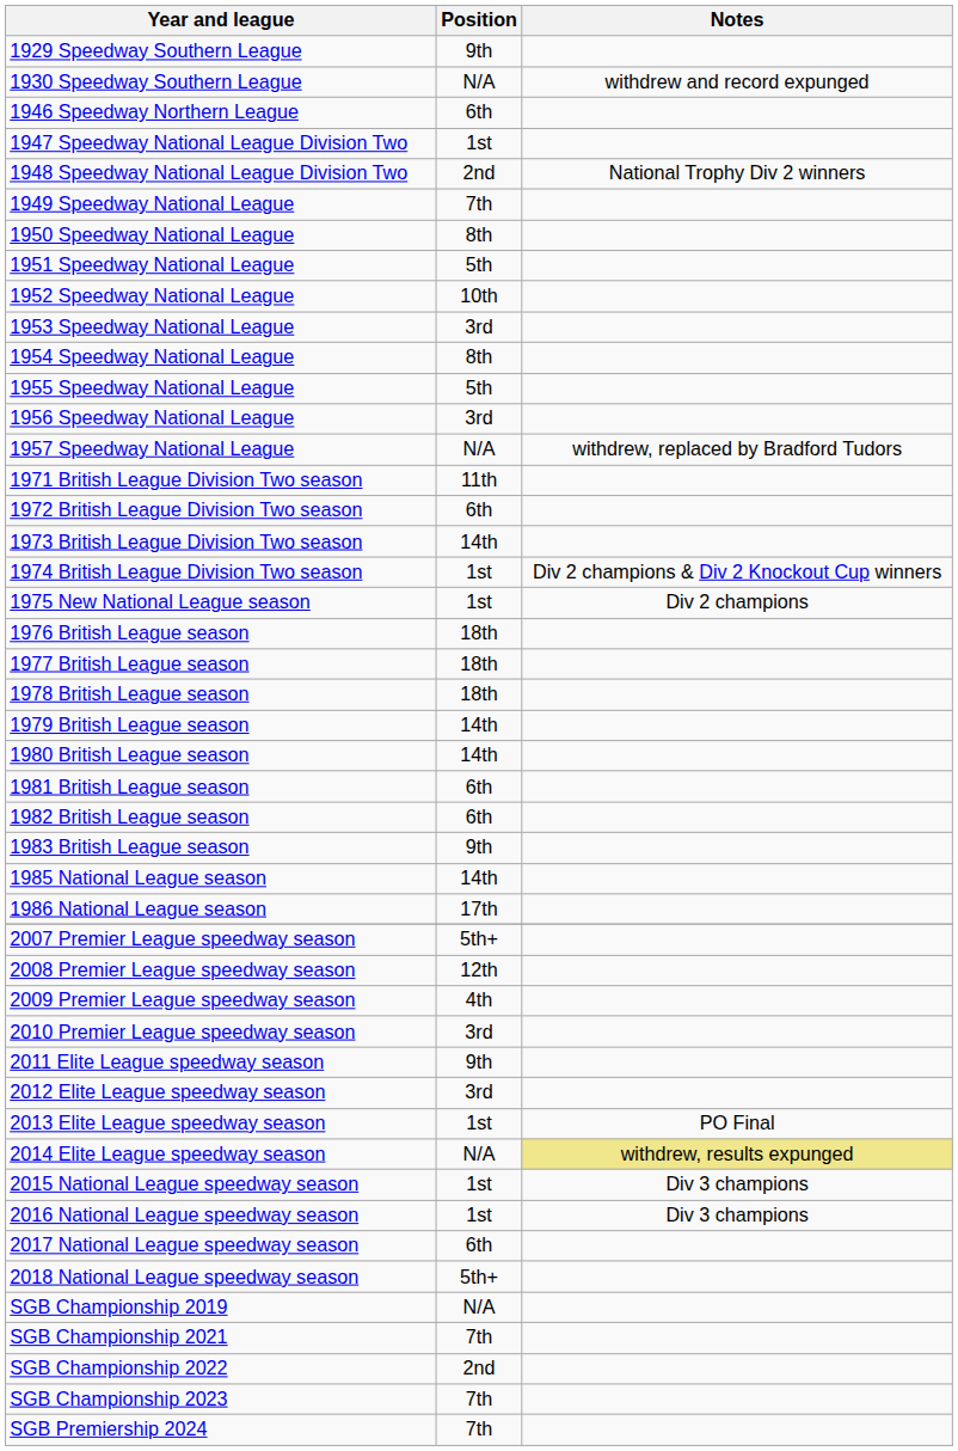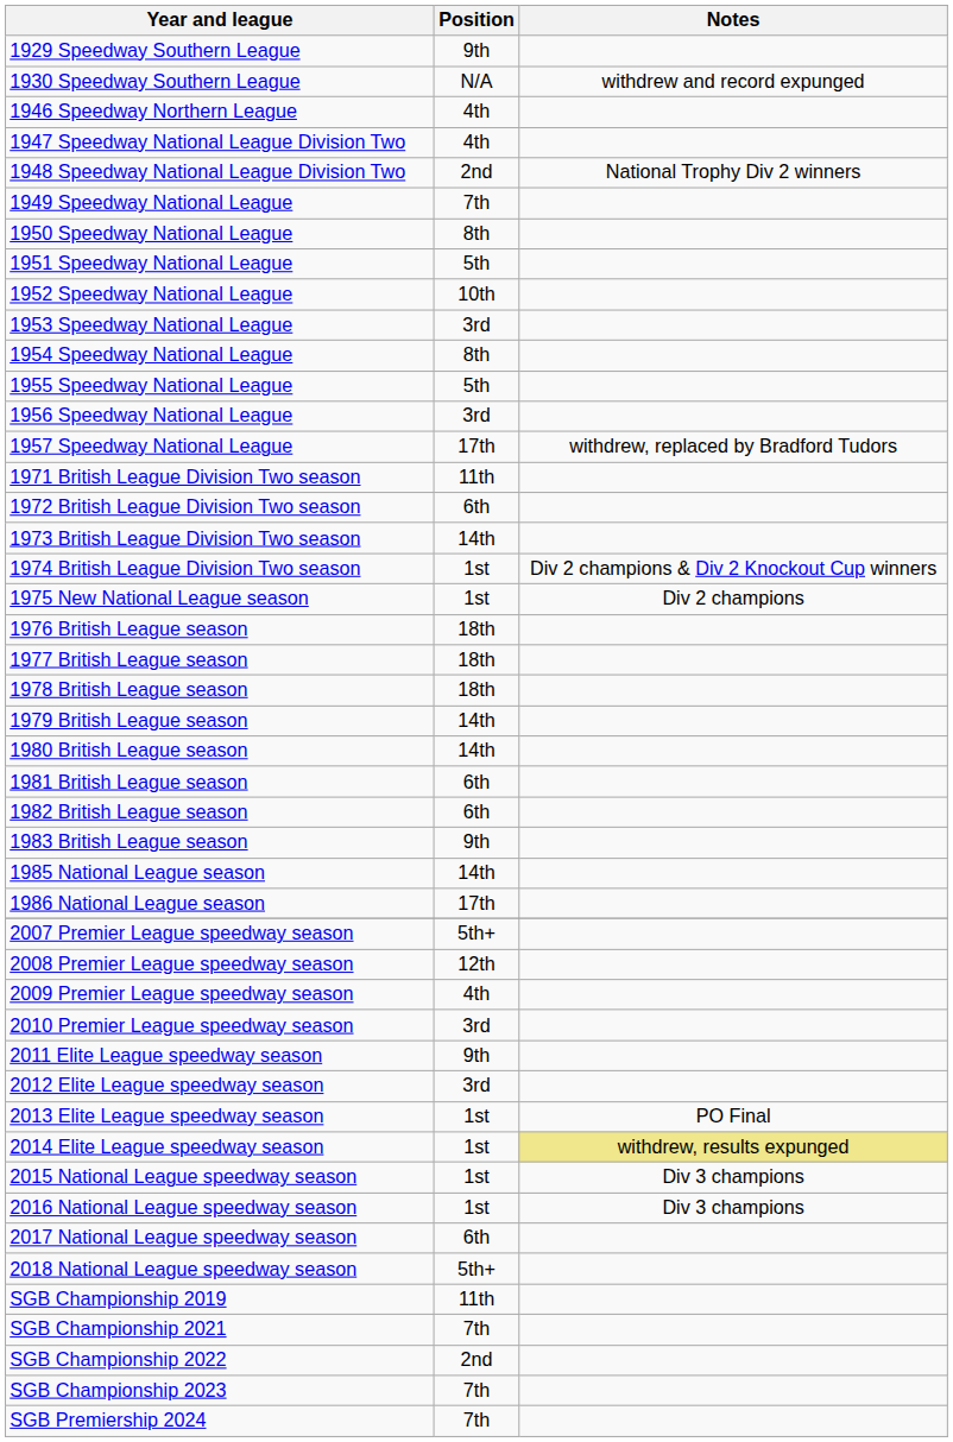 <table class="wikitable">
 <tr>
 <th width=350>Year and league</th>
 <th width=50>Position</th>
 <th width=350>Notes</th>
 </tr>
 <tr align=center>
 <td align="left"><a href='#'>1929 Speedway Southern League</a></td>
 <td>9th</td>
 <td></td>
 </tr>
 <tr align=center>
 <td align="left"><a href='#'>1930 Speedway Southern League</a></td>
 <td>N/A</td>
 <td>withdrew and record expunged</td>
 </tr>
 <tr align=center>
 <td align="left"><a href='#'>1946 Speedway Northern League</a></td>
-<td>6th</td>
+<td>4th</td>
 <td></td>
 </tr>
 <tr align=center>
 <td align="left"><a href='#'>1947 Speedway National League Division Two</a></td>
-<td>1st</td>
+<td>4th</td>
 <td></td>
 </tr>
 <tr align=center>
 <td align="left"><a href='#'>1948 Speedway National League Division Two</a></td>
 <td>2nd</td>
 <td>National Trophy Div 2 winners</td>
 </tr>
 <tr align=center>
 <td align="left"><a href='#'>1949 Speedway National League</a></td>
 <td>7th</td>
 <td></td>
 </tr>
 <tr align=center>
 <td align="left"><a href='#'>1950 Speedway National League</a></td>
 <td>8th</td>
 <td></td>
 </tr>
 <tr align=center>
 <td align="left"><a href='#'>1951 Speedway National League</a></td>
 <td>5th</td>
 <td></td>
 </tr>
 <tr align=center>
 <td align="left"><a href='#'>1952 Speedway National League</a></td>
 <td>10th</td>
 <td></td>
 </tr>
 <tr align=center>
 <td align="left"><a href='#'>1953 Speedway National League</a></td>
 <td>3rd</td>
 <td></td>
 </tr>
 <tr align=center>
 <td align="left"><a href='#'>1954 Speedway National League</a></td>
 <td>8th</td>
 <td></td>
 </tr>
 <tr align=center>
 <td align="left"><a href='#'>1955 Speedway National League</a></td>
 <td>5th</td>
 <td></td>
 </tr>
 <tr align=center>
 <td align="left"><a href='#'>1956 Speedway National League</a></td>
 <td>3rd</td>
 <td></td>
 </tr>
 <tr align=center>
 <td align="left"><a href='#'>1957 Speedway National League</a></td>
-<td>N/A</td>
+<td>17th</td>
 <td>withdrew, replaced by Bradford Tudors</td>
 </tr>
 <tr align=center>
 <td align="left"><a href='#'>1971 British League Division Two season</a></td>
 <td>11th</td>
 <td></td>
 </tr>
 <tr align=center>
 <td align="left"><a href='#'>1972 British League Division Two season</a></td>
 <td>6th</td>
 <td></td>
 </tr>
 <tr align=center>
 <td align="left"><a href='#'>1973 British League Division Two season</a></td>
 <td>14th</td>
 <td></td>
 </tr>
 <tr align=center>
 <td align="left"><a href='#'>1974 British League Division Two season</a></td>
 <td>1st</td>
 <td>Div 2 champions & <a href='#'>Div 2 Knockout Cup</a> winners</td>
 </tr>
 <tr align=center>
 <td align="left"><a href='#'>1975 New National League season</a></td>
 <td>1st</td>
 <td>Div 2 champions</td>
 </tr>
 <tr align=center>
 <td align="left"><a href='#'>1976 British League season</a></td>
 <td>18th</td>
 <td></td>
 </tr>
 <tr align=center>
 <td align="left"><a href='#'>1977 British League season</a></td>
 <td>18th</td>
 <td></td>
 </tr>
 <tr align=center>
 <td align="left"><a href='#'>1978 British League season</a></td>
 <td>18th</td>
 <td></td>
 </tr>
 <tr align=center>
 <td align="left"><a href='#'>1979 British League season</a></td>
 <td>14th</td>
 <td></td>
 </tr>
 <tr align=center>
 <td align="left"><a href='#'>1980 British League season</a></td>
 <td>14th</td>
 <td></td>
 </tr>
 <tr align=center>
 <td align="left"><a href='#'>1981 British League season</a></td>
 <td>6th</td>
 <td></td>
 </tr>
 <tr align=center>
 <td align="left"><a href='#'>1982 British League season</a></td>
 <td>6th</td>
 <td></td>
 </tr>
 <tr align=center>
 <td align="left"><a href='#'>1983 British League season</a></td>
 <td>9th</td>
 <td></td>
 </tr>
 <tr align=center>
 <td align="left"><a href='#'>1985 National League season</a></td>
 <td>14th</td>
 <td></td>
 </tr>
 <tr align=center>
 <td align="left"><a href='#'>1986 National League season</a></td>
 <td>17th</td>
 <td></td>
 </tr>
 <tr align=center>
 </tr>
 <tr align=center>
 <td align="left"><a href='#'>2007 Premier League speedway season</a></td>
 <td>5th+</td>
 <td></td>
 </tr>
 <tr align=center>
 <td align="left"><a href='#'>2008 Premier League speedway season</a></td>
 <td>12th</td>
 <td></td>
 </tr>
 <tr align=center>
 <td align="left"><a href='#'>2009 Premier League speedway season</a></td>
 <td>4th</td>
 <td></td>
 </tr>
 <tr align=center>
 <td align="left"><a href='#'>2010 Premier League speedway season</a></td>
 <td>3rd</td>
 <td></td>
 </tr>
 <tr align=center>
 <td align="left"><a href='#'>2011 Elite League speedway season</a></td>
 <td>9th</td>
 <td></td>
 </tr>
 <tr align=center>
 <td align="left"><a href='#'>2012 Elite League speedway season</a></td>
 <td>3rd</td>
 <td></td>
 </tr>
 <tr align=center>
 <td align="left"><a href='#'>2013 Elite League speedway season</a></td>
 <td>1st</td>
 <td>PO Final</td>
 </tr>
 <tr align=center>
 <td align="left"><a href='#'>2014 Elite League speedway season</a></td>
-<td>N/A</td>
+<td>1st</td>
 <td style="background: khaki;">withdrew, results expunged</td>
 </tr>
 <tr align=center>
 <td align="left"><a href='#'>2015 National League speedway season</a></td>
 <td>1st</td>
 <td>Div 3 champions</td>
 </tr>
 <tr align=center>
 <td align="left"><a href='#'>2016 National League speedway season</a></td>
 <td>1st</td>
 <td>Div 3 champions</td>
 </tr>
 <tr align=center>
 <td align="left"><a href='#'>2017 National League speedway season</a></td>
 <td>6th</td>
 <td></td>
 </tr>
 <tr align=center>
 <td align="left"><a href='#'>2018 National League speedway season</a></td>
 <td>5th+</td>
 <td></td>
 </tr>
 <tr align=center>
 <td align="left"><a href='#'>SGB Championship 2019</a></td>
-<td>N/A</td>
+<td>11th</td>
 <td></td>
 </tr>
 <tr align=center>
 <td align="left"><a href='#'>SGB Championship 2021</a></td>
 <td>7th</td>
 <td></td>
 </tr>
 <tr align=center>
 <td align="left"><a href='#'>SGB Championship 2022</a></td>
 <td>2nd</td>
 <td></td>
 </tr>
 <tr align=center>
 <td align="left"><a href='#'>SGB Championship 2023</a></td>
 <td>7th</td>
 <td></td>
 </tr>
 <tr align=center>
 <td align="left"><a href='#'>SGB Premiership 2024</a></td>
 <td>7th</td>
 <td></td>
 </tr>
 </table>
